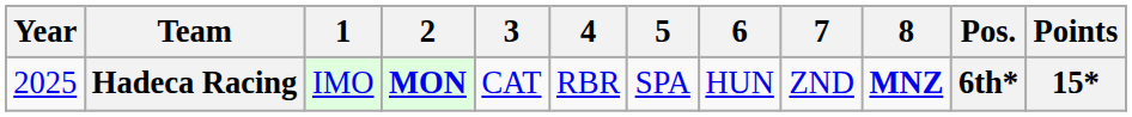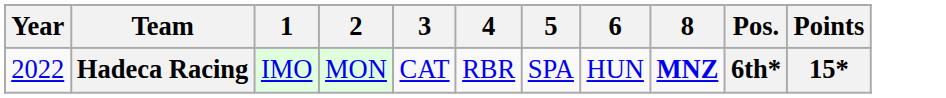 <table class="wikitable" border="1" style="text-align:center; font-size:85%;">
 <tr>
 <th>Year</th>
 <th>Team</th>
 <th>1</th>
 <th>2</th>
 <th>3</th>
 <th>4</th>
 <th>5</th>
 <th>6</th>
-<th>7</th>
 <th>8</th>
 <th>Pos.</th>
 <th>Points</th>
 </tr>
 <tr>
-<td><a href='#'>2025</a></td>
+<td><a href='#'>2022</a></td>
 <th>Hadeca Racing</th>
 <td style="background:#DFFFDF;"><a href='#'>IMO</a><br></td>
-<td style="background:#DFFFDF;"><strong><a href='#'>MON</a><br></strong></td>
+<td style="background:#DFFFDF;"><a href='#'>MON</a><br></td>
 <td style="background:#;"><a href='#'>CAT</a><br></td>
 <td style="background:#;"><a href='#'>RBR</a><br></td>
 <td style="background:#;"><a href='#'>SPA</a><br></td>
 <td style="background:#;"><a href='#'>HUN</a><br></td>
-<td style="background:#;"><a href='#'>ZND</a><br></td>
 <td style="background:#;"><strong><a href='#'>MNZ</a><br></strong></td>
 <th>6th*</th>
 <th>15*</th>
 </tr>
 </table>
